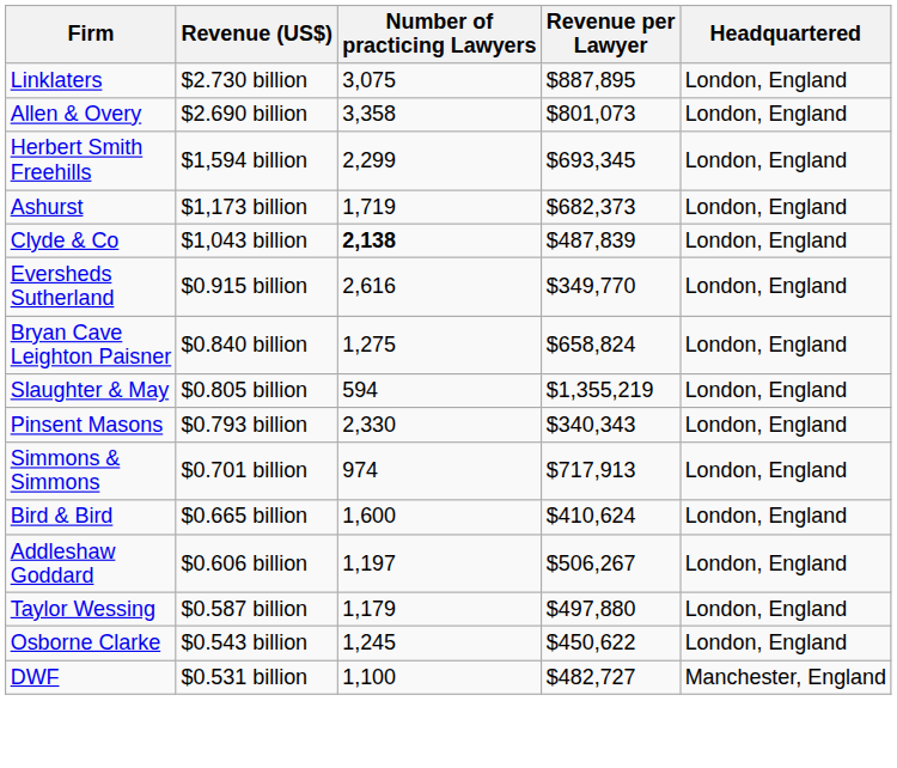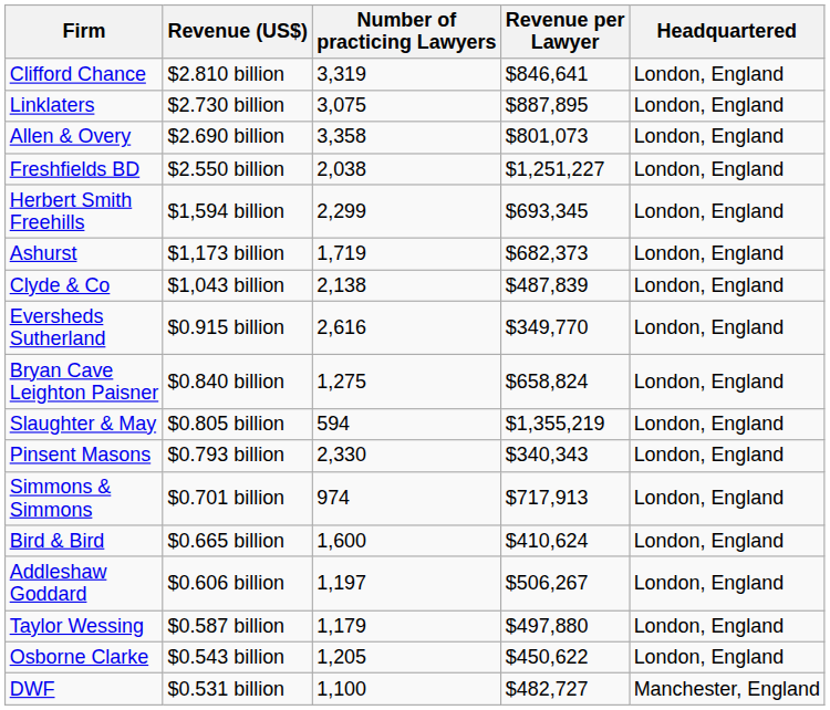 <table class="wikitable sortable">
 <tr>
 <th>Firm</th>
 <th>Revenue (US$)</th>
 <th>Number of<br>practicing Lawyers</th>
 <th>Revenue per<br>Lawyer</th>
 <th>Headquartered</th>
+</tr>
+<tr>
+<td><a href='#'>Clifford Chance</a></td>
+<td>$2.810 billion</td>
+<td>3,319</td>
+<td>$846,641</td>
+<td>London, England</td>
 </tr>
 <tr>
 <td><a href='#'>Linklaters</a></td>
 <td>$2.730 billion</td>
 <td>3,075</td>
 <td>$887,895</td>
 <td>London, England</td>
 </tr>
 <tr>
 <td><a href='#'>Allen & Overy</a></td>
 <td>$2.690 billion</td>
 <td>3,358</td>
 <td>$801,073</td>
+<td>London, England</td>
+</tr>
+<tr>
+<td><a href='#'>Freshfields BD</a></td>
+<td>$2.550 billion</td>
+<td>2,038</td>
+<td>$1,251,227</td>
 <td>London, England</td>
 </tr>
 <tr>
 <td><a href='#'>Herbert Smith</a><br><a href='#'>Freehills</a></td>
 <td>$1,594 billion</td>
 <td>2,299</td>
 <td>$693,345</td>
 <td>London, England</td>
 </tr>
 <tr>
 <td><a href='#'>Ashurst</a></td>
 <td>$1,173 billion</td>
 <td>1,719</td>
 <td>$682,373</td>
 <td>London, England</td>
 </tr>
 <tr>
 <td><a href='#'>Clyde & Co</a></td>
 <td>$1,043 billion</td>
-<td><strong>2,138</strong></td>
+<td>2,138</td>
 <td>$487,839</td>
 <td>London, England</td>
 </tr>
 <tr>
 <td><a href='#'>Eversheds</a><br><a href='#'>Sutherland</a></td>
 <td>$0.915 billion</td>
 <td>2,616</td>
 <td>$349,770</td>
 <td>London, England</td>
 </tr>
 <tr>
 <td><a href='#'>Bryan Cave</a><br><a href='#'>Leighton Paisner</a></td>
 <td>$0.840 billion</td>
 <td>1,275</td>
 <td>$658,824</td>
 <td>London, England</td>
 </tr>
 <tr>
 <td><a href='#'>Slaughter & May</a></td>
 <td>$0.805 billion</td>
 <td>594</td>
 <td>$1,355,219</td>
 <td>London, England</td>
 </tr>
 <tr>
 <td><a href='#'>Pinsent Masons</a></td>
 <td>$0.793 billion</td>
 <td>2,330</td>
 <td>$340,343</td>
 <td>London, England</td>
 </tr>
 <tr>
 <td><a href='#'>Simmons &</a><br><a href='#'>Simmons</a></td>
 <td>$0.701 billion</td>
 <td>974</td>
 <td>$717,913</td>
 <td>London, England</td>
 </tr>
 <tr>
 <td><a href='#'>Bird & Bird</a></td>
 <td>$0.665 billion</td>
 <td>1,600</td>
 <td>$410,624</td>
 <td>London, England</td>
 </tr>
 <tr>
 <td><a href='#'>Addleshaw</a><br><a href='#'>Goddard</a></td>
 <td>$0.606 billion</td>
 <td>1,197</td>
 <td>$506,267</td>
 <td>London, England</td>
 </tr>
 <tr>
 <td><a href='#'>Taylor Wessing</a></td>
 <td>$0.587 billion</td>
 <td>1,179</td>
 <td>$497,880</td>
 <td>London, England</td>
 </tr>
 <tr>
 <td><a href='#'>Osborne Clarke</a></td>
 <td>$0.543 billion</td>
-<td>1,245</td>
+<td>1,205</td>
 <td>$450,622</td>
 <td>London, England</td>
 </tr>
 <tr>
 <td><a href='#'>DWF</a></td>
 <td>$0.531 billion</td>
 <td>1,100</td>
 <td>$482,727</td>
 <td>Manchester, England</td>
 </tr>
 </table>
